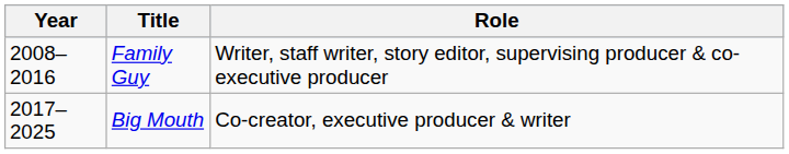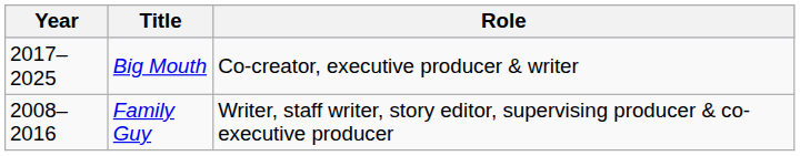 <table class="wikitable">
 <tr style="background:#b0c4de; text-align:center;">
 <th>Year</th>
 <th>Title</th>
 <th>Role</th>
 </tr>
 <tr>
+<td>2017–2025</td>
+<td><em><a href='#'>Big Mouth</a></em></td>
+<td>Co-creator, executive producer & writer</td>
+</tr>
+<tr>
 <td>2008–2016</td>
 <td><em><a href='#'>Family Guy</a></em></td>
 <td>Writer, staff writer, story editor, supervising producer & co-executive producer</td>
 </tr>
-<tr>
-<td>2017–2025</td>
-<td><em><a href='#'>Big Mouth</a></em></td>
-<td>Co-creator, executive producer & writer</td>
-</tr>
 </table>
